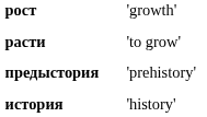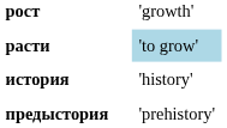 <table align=center cellpadding=6>
 <tr>
 <td><strong>рост</strong></td>
 <td></td>
 <td>'growth'</td>
 </tr>
 <tr>
 <td><strong>расти</strong></td>
 <td></td>
-<td>'to grow'</td>
+<td style="background: lightblue;">'to grow'</td>
+</tr>
+<tr>
+<td><strong>история</strong></td>
+<td></td>
+<td>'history'</td>
 </tr>
 <tr>
 <td><strong>предыстория</strong></td>
 <td></td>
 <td>'prehistory'</td>
 </tr>
-<tr>
-<td><strong>история</strong></td>
-<td></td>
-<td>'history'</td>
-</tr>
 </table>
